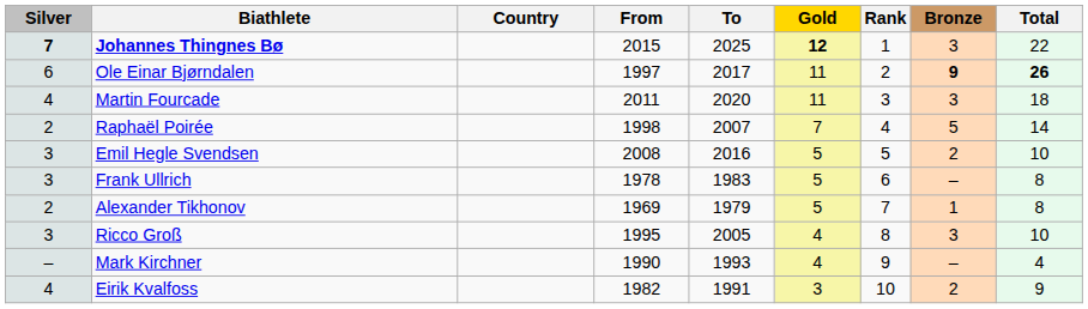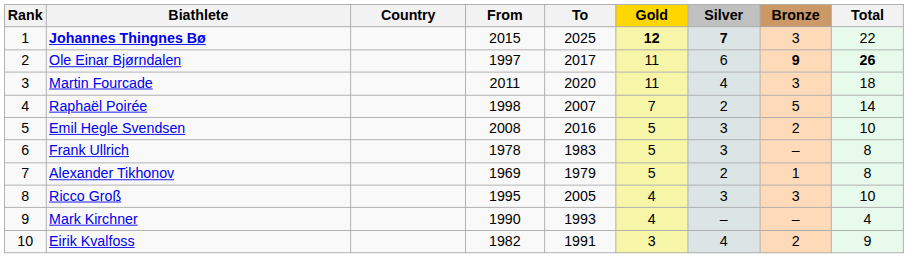 <table class="wikitable plainrowheaders" width=80% style="text-align:center;">
 <tr style="background-color:#EDEDED;">
-<th style="background:  silver; width:8%">Silver</th>
+<th class="hintergrundfarbe5" style="width:1em">Rank</th>
 <th class="hintergrundfarbe5">Biathlete</th>
 <th class="hintergrundfarbe5">Country</th>
 <th class="hintergrundfarbe5">From</th>
 <th class="hintergrundfarbe5">To</th>
 <th style="background:    gold; width:8%">Gold</th>
-<th class="hintergrundfarbe5" style="width:1em">Rank</th>
+<th style="background:  silver; width:8%">Silver</th>
 <th style="background: #CC9966; width:8%">Bronze</th>
 <th class="hintergrundfarbe5" style="width:8%">Total</th>
 </tr>
 <tr>
-<td bgcolor="#DCE5E5"><strong>7</strong></td>
+<td>1</td>
 <td align="left"><strong><a href='#'>Johannes Thingnes Bø</a></strong></td>
 <td align="left"></td>
 <td>2015</td>
 <td>2025</td>
 <td bgcolor="#F7F6A8"><strong>12</strong></td>
-<td>1</td>
+<td bgcolor="#DCE5E5"><strong>7</strong></td>
 <td bgcolor="#FFDAB9">3</td>
 <td bgcolor="#E7FAEC">22</td>
 </tr>
 <tr align="center">
-<td bgcolor="#DCE5E5">6</td>
+<td>2</td>
 <td align="left"><a href='#'>Ole Einar Bjørndalen</a></td>
 <td align="left"></td>
 <td>1997</td>
 <td>2017</td>
 <td bgcolor="#F7F6A8">11</td>
-<td>2</td>
+<td bgcolor="#DCE5E5">6</td>
 <td bgcolor="#FFDAB9"><strong>9</strong></td>
 <td bgcolor="#E7FAEC"><strong>26</strong></td>
 </tr>
 <tr align="center">
-<td bgcolor="#DCE5E5">4</td>
+<td>3</td>
 <td align="left"><a href='#'>Martin Fourcade</a></td>
 <td align="left"></td>
 <td>2011</td>
 <td>2020</td>
 <td bgcolor="#F7F6A8">11</td>
-<td>3</td>
+<td bgcolor="#DCE5E5">4</td>
 <td bgcolor="#FFDAB9">3</td>
 <td bgcolor="#E7FAEC">18</td>
 </tr>
 <tr align="center">
-<td bgcolor="#DCE5E5">2</td>
+<td>4</td>
 <td align="left"><a href='#'>Raphaël Poirée</a></td>
 <td align="left"></td>
 <td>1998</td>
 <td>2007</td>
 <td bgcolor="#F7F6A8">7</td>
-<td>4</td>
+<td bgcolor="#DCE5E5">2</td>
 <td bgcolor="#FFDAB9">5</td>
 <td bgcolor="#E7FAEC">14</td>
 </tr>
 <tr align="center">
-<td bgcolor="#DCE5E5">3</td>
+<td>5</td>
 <td align="left"><a href='#'>Emil Hegle Svendsen</a></td>
 <td align="left"></td>
 <td>2008</td>
 <td>2016</td>
 <td bgcolor="#F7F6A8">5</td>
-<td>5</td>
+<td bgcolor="#DCE5E5">3</td>
 <td bgcolor="#FFDAB9">2</td>
 <td bgcolor="#E7FAEC">10</td>
 </tr>
 <tr align="center">
-<td bgcolor="#DCE5E5">3</td>
+<td>6</td>
 <td align="left"><a href='#'>Frank Ullrich</a></td>
 <td align="left"></td>
 <td>1978</td>
 <td>1983</td>
 <td bgcolor="#F7F6A8">5</td>
-<td>6</td>
+<td bgcolor="#DCE5E5">3</td>
 <td bgcolor="#FFDAB9">–</td>
 <td bgcolor="#E7FAEC">8</td>
 </tr>
 <tr align="center">
-<td bgcolor="#DCE5E5">2</td>
+<td>7</td>
 <td align="left"><a href='#'>Alexander Tikhonov</a></td>
 <td align="left"></td>
 <td>1969</td>
 <td>1979</td>
 <td bgcolor="#F7F6A8">5</td>
-<td>7</td>
+<td bgcolor="#DCE5E5">2</td>
 <td bgcolor="#FFDAB9">1</td>
 <td bgcolor="#E7FAEC">8</td>
 </tr>
 <tr align="center">
-<td bgcolor="#DCE5E5">3</td>
+<td>8</td>
 <td align="left"><a href='#'>Ricco Groß</a></td>
 <td align="left"></td>
 <td>1995</td>
 <td>2005</td>
 <td bgcolor="#F7F6A8">4</td>
-<td>8</td>
+<td bgcolor="#DCE5E5">3</td>
 <td bgcolor="#FFDAB9">3</td>
 <td bgcolor="#E7FAEC">10</td>
 </tr>
 <tr align="center">
-<td bgcolor="#DCE5E5">–</td>
+<td>9</td>
 <td align="left"><a href='#'>Mark Kirchner</a></td>
 <td align="left"><br></td>
 <td>1990</td>
 <td>1993</td>
 <td bgcolor="#F7F6A8">4</td>
-<td>9</td>
+<td bgcolor="#DCE5E5">–</td>
 <td bgcolor="#FFDAB9">–</td>
 <td bgcolor="#E7FAEC">4</td>
 </tr>
 <tr align="center">
-<td bgcolor="#DCE5E5">4</td>
+<td>10</td>
 <td align="left"><a href='#'>Eirik Kvalfoss</a></td>
 <td align="left"></td>
 <td>1982</td>
 <td>1991</td>
 <td bgcolor="#F7F6A8">3</td>
-<td>10</td>
+<td bgcolor="#DCE5E5">4</td>
 <td bgcolor="#FFDAB9">2</td>
 <td bgcolor="#E7FAEC">9</td>
 </tr>
 </table>
